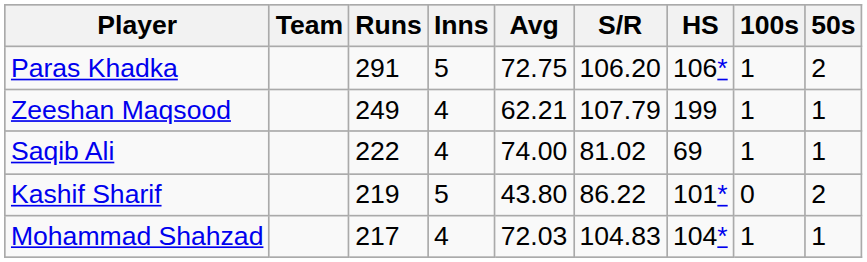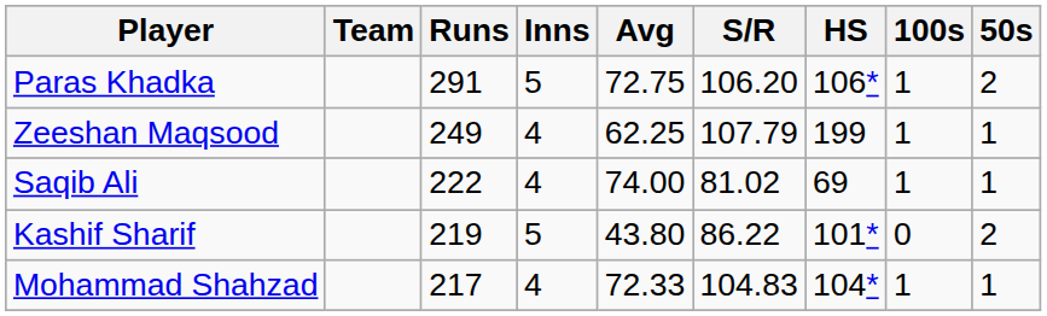 <table class="wikitable">
 <tr>
 <th>Player</th>
 <th>Team</th>
 <th>Runs</th>
 <th>Inns</th>
 <th>Avg</th>
 <th>S/R</th>
 <th>HS</th>
 <th>100s</th>
 <th>50s</th>
 </tr>
 <tr>
 <td><a href='#'>Paras Khadka</a></td>
 <td></td>
 <td>291</td>
 <td>5</td>
 <td>72.75</td>
 <td>106.20</td>
 <td>106<a href='#'>*</a></td>
 <td>1</td>
 <td>2</td>
 </tr>
 <tr>
 <td><a href='#'>Zeeshan Maqsood</a></td>
 <td></td>
 <td>249</td>
 <td>4</td>
-<td>62.21</td>
+<td>62.25</td>
 <td>107.79</td>
 <td>199</td>
 <td>1</td>
 <td>1</td>
 </tr>
 <tr>
 <td><a href='#'>Saqib Ali</a></td>
 <td></td>
 <td>222</td>
 <td>4</td>
 <td>74.00</td>
 <td>81.02</td>
 <td>69</td>
 <td>1</td>
 <td>1</td>
 </tr>
 <tr>
 <td><a href='#'>Kashif Sharif</a></td>
 <td></td>
 <td>219</td>
 <td>5</td>
 <td>43.80</td>
 <td>86.22</td>
 <td>101<a href='#'>*</a></td>
 <td>0</td>
 <td>2</td>
 </tr>
 <tr>
 <td><a href='#'>Mohammad Shahzad</a></td>
 <td></td>
 <td>217</td>
 <td>4</td>
-<td>72.03</td>
+<td>72.33</td>
 <td>104.83</td>
 <td>104<a href='#'>*</a></td>
 <td>1</td>
 <td>1</td>
 </tr>
 </table>
